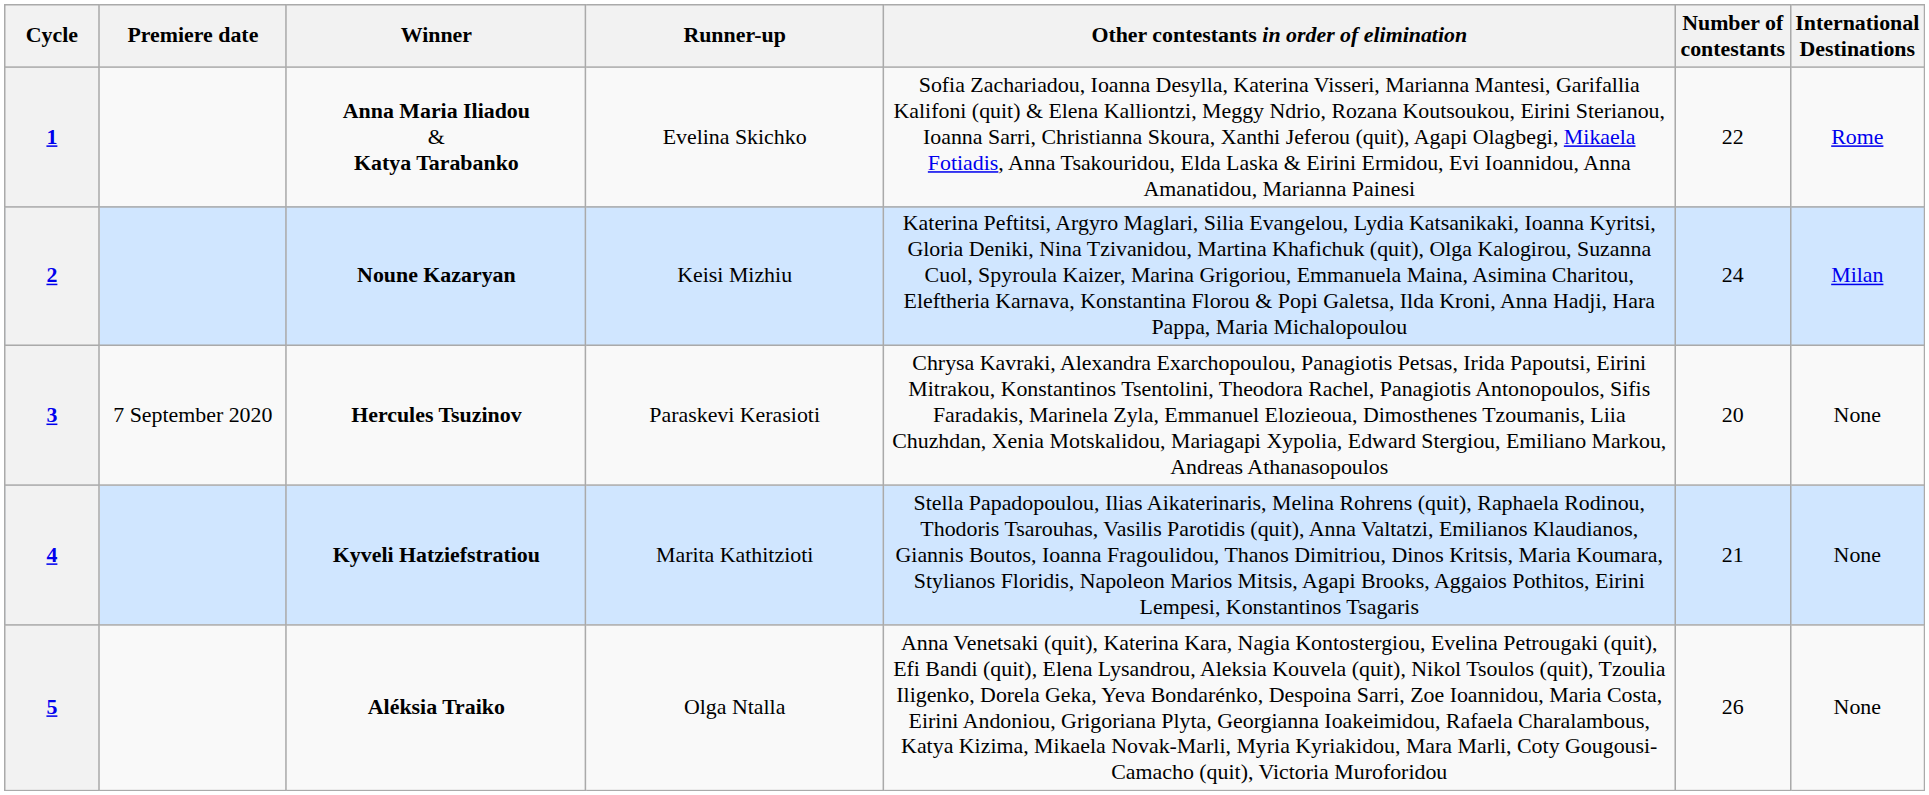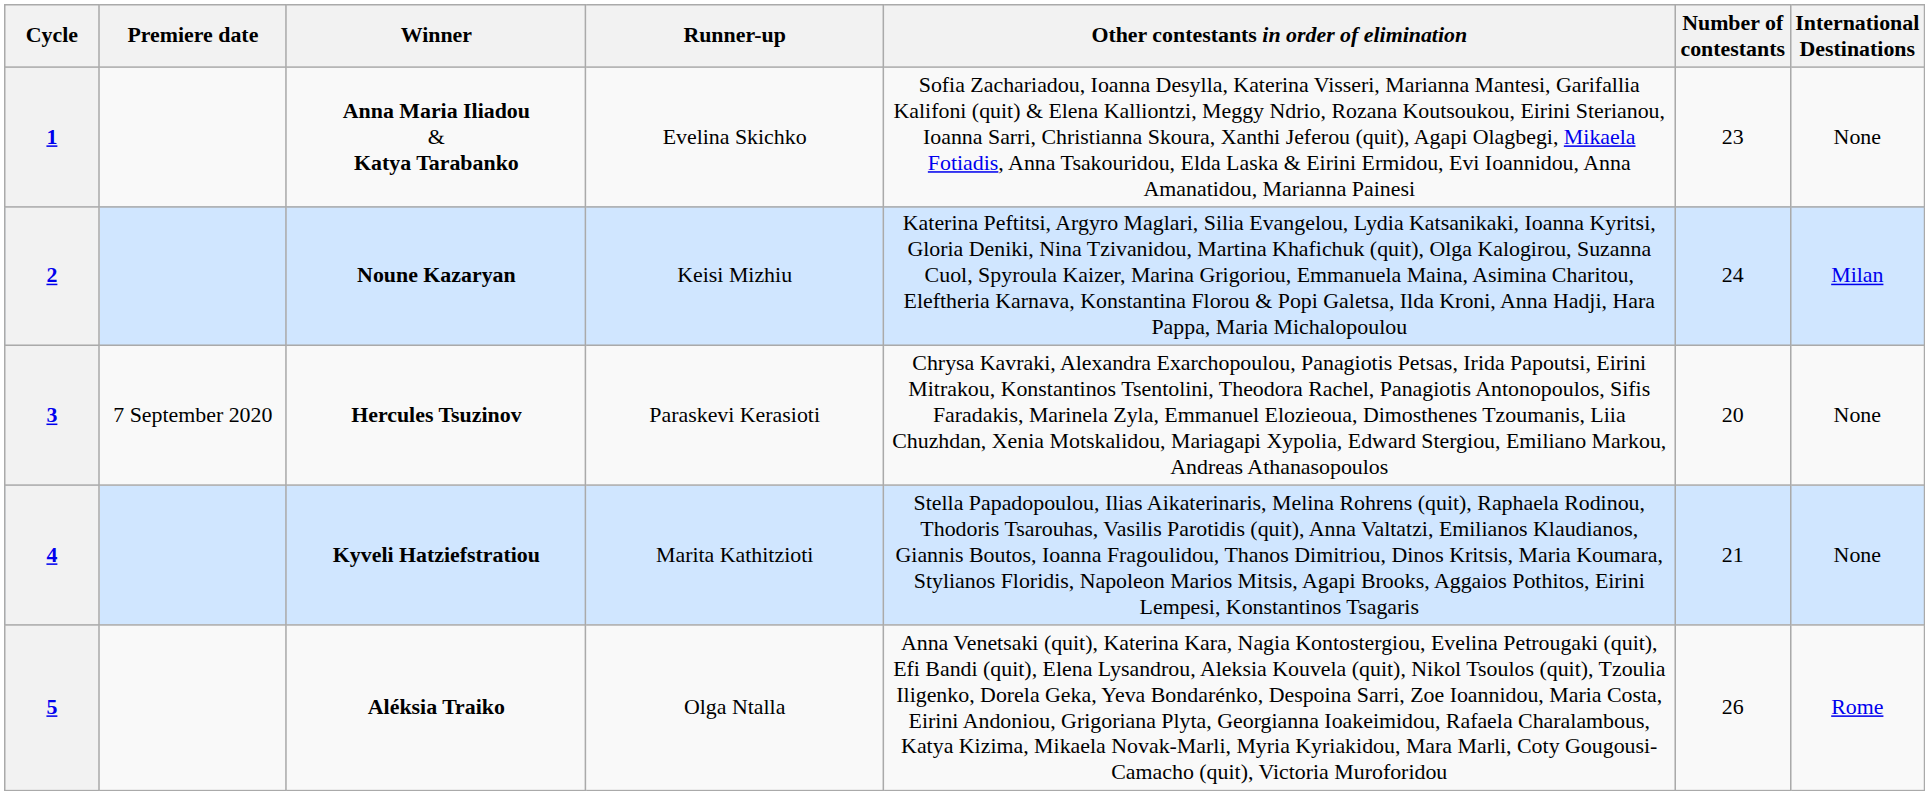 <table class="wikitable" style="font-size:90%; width:100%; text-align: center;">
 <tr>
 <th style="width:5%;">Cycle</th>
 <th style="width:10%;">Premiere date</th>
 <th width=16%>Winner</th>
 <th width=16%>Runner-up</th>
 <th style="width:43%;">Other contestants <em>in order of elimination</em></th>
 <th style="width:3%;">Number of contestants</th>
 <th style="width:8%;">International Destinations</th>
 </tr>
 <tr>
 <th><a href='#'>1</a></th>
 <td></td>
 <td><strong>Anna Maria Iliadou</strong> <br>&<br> <strong>Katya Tarabanko</strong></td>
 <td>Evelina Skichko</td>
 <td>Sofia Zachariadou, Ioanna Desylla, Katerina Visseri, Marianna Mantesi, Garifallia Kalifoni (quit) & Elena Kalliontzi, Meggy Ndrio, Rozana Koutsoukou, Eirini Sterianou, Ioanna Sarri, Christianna Skoura, Xanthi Jeferou (quit), Agapi Olagbegi, <a href='#'>Mikaela Fotiadis</a>, Anna Tsakouridou, Elda Laska & Eirini Ermidou, Evi Ioannidou, Anna Amanatidou, Marianna Painesi</td>
-<td>22</td>
-<td><a href='#'>Rome</a></td>
+<td>23</td>
+<td>None</td>
 </tr>
 <tr style="background: #D0E6FF;">
 <th><a href='#'>2</a></th>
 <td></td>
 <td><strong>Noune Kazaryan</strong></td>
 <td>Keisi Mizhiu</td>
 <td>Katerina Peftitsi, Argyro Maglari, Silia Evangelou, Lydia Katsanikaki, Ioanna Kyritsi, Gloria Deniki, Nina Tzivanidou, Martina Khafichuk (quit), Olga Kalogirou, Suzanna Cuol, Spyroula Kaizer, Marina Grigoriou, Emmanuela Maina, Asimina Charitou, Eleftheria Karnava, Konstantina Florou & Popi Galetsa, Ilda Kroni, Anna Hadji, Hara Pappa, Maria Michalopoulou</td>
 <td>24</td>
 <td><a href='#'>Milan</a></td>
 </tr>
 <tr>
 <th><a href='#'>3</a></th>
 <td>7 September 2020</td>
 <td><strong>Hercules Tsuzinov</strong></td>
 <td>Paraskevi Kerasioti</td>
 <td>Chrysa Kavraki, Alexandra Exarchopoulou, Panagiotis Petsas, Irida Papoutsi, Eirini Mitrakou, Konstantinos Tsentolini, Theodora Rachel, Panagiotis Antonopoulos, Sifis Faradakis, Marinela Zyla, Emmanuel Elozieoua, Dimosthenes Tzoumanis, Liia Chuzhdan, Xenia Motskalidou, Mariagapi Xypolia, Edward Stergiou, Emiliano Markou, Andreas Athanasopoulos</td>
 <td>20</td>
 <td>None</td>
 </tr>
 <tr style="background: #D0E6FF;">
 <th><a href='#'>4</a></th>
 <td></td>
 <td><strong>Kyveli Hatziefstratiou</strong></td>
 <td>Marita Kathitzioti</td>
 <td>Stella Papadopoulou, Ilias Aikaterinaris, Melina Rohrens (quit), Raphaela Rodinou, Thodoris Tsarouhas, Vasilis Parotidis (quit), Anna Valtatzi, Emilianos Klaudianos, Giannis Boutos, Ioanna Fragoulidou, Thanos Dimitriou, Dinos Kritsis, Maria Koumara, Stylianos Floridis, Napoleon Marios Mitsis, Agapi Brooks, Aggaios Pothitos, Eirini Lempesi, Konstantinos Tsagaris</td>
 <td>21</td>
 <td>None</td>
 </tr>
 <tr>
 <th><a href='#'>5</a></th>
 <td></td>
 <td><strong>Aléksia Traiko</strong></td>
 <td>Olga Ntalla</td>
 <td>Anna Venetsaki (quit), Katerina Kara, Nagia Kontostergiou, Evelina Petrougaki (quit), Efi Bandi (quit), Elena Lysandrou, Aleksia Kouvela (quit), Nikol Tsoulos (quit), Tzoulia Iligenko, Dorela Geka, Yeva Bondarénko, Despoina Sarri, Zoe Ioannidou, Maria Costa, Eirini Andoniou, Grigoriana Plyta, Georgianna Ioakeimidou, Rafaela Charalambous, Katya Kizima, Mikaela Novak-Marli, Myria Kyriakidou, Mara Marli, Coty Gougousi-Camacho (quit), Victoria Muroforidou</td>
 <td>26</td>
-<td>None</td>
+<td><a href='#'>Rome</a></td>
 </tr>
 </table>
